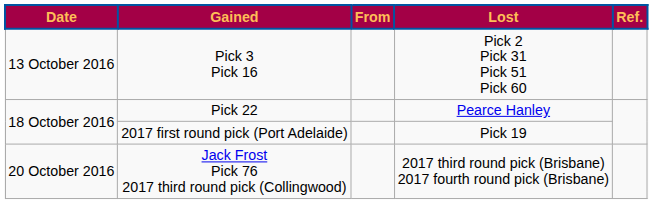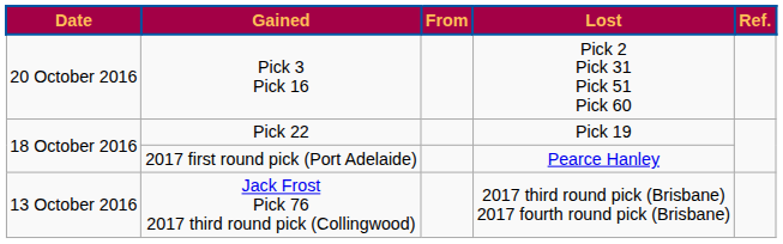 <table class="wikitable" style="font-size:90%; text-align:center;">
 <tr style="background:#a30046; color: #fdbe57;">
 <td style="border: solid #0055a3 2px"><strong>Date</strong></td>
 <td style="border: solid #0055a3 2px"><strong>Gained</strong></td>
 <td style="border: solid #0055a3 2px"><strong>From</strong></td>
 <td style="border: solid #0055a3 2px"><strong>Lost</strong></td>
 <td style="border: solid #0055a3 2px"><strong>Ref.</strong></td>
 </tr>
 <tr>
-<td>13 October 2016</td>
+<td>20 October 2016</td>
 <td>Pick 3<br>Pick 16</td>
 <td></td>
 <td>Pick 2<br>Pick 31<br>Pick 51<br>Pick 60</td>
 <td></td>
 </tr>
 <tr>
 <td rowspan=2>18 October 2016</td>
 <td>Pick 22</td>
 <td></td>
-<td><a href='#'>Pearce Hanley</a></td>
+<td>Pick 19</td>
 <td rowspan=2></td>
 </tr>
 <tr>
 <td>2017 first round pick (Port Adelaide)</td>
 <td></td>
-<td>Pick 19</td>
+<td><a href='#'>Pearce Hanley</a></td>
 </tr>
 <tr>
-<td>20 October 2016</td>
+<td>13 October 2016</td>
 <td><a href='#'>Jack Frost</a><br>Pick 76<br>2017 third round pick (Collingwood)</td>
 <td></td>
 <td>2017 third round pick (Brisbane)<br>2017 fourth round pick (Brisbane)</td>
 <td></td>
 </tr>
 </table>
